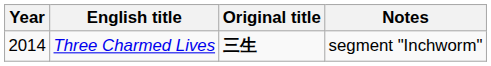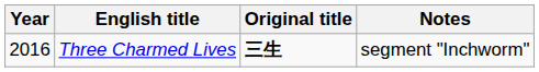 <table class="wikitable sortable">
 <tr>
 <th>Year</th>
 <th>English title</th>
 <th>Original title</th>
 <th class="unsortable">Notes</th>
 </tr>
 <tr>
-<td>2014</td>
+<td>2016</td>
 <td><em><a href='#'>Three Charmed Lives</a></em></td>
 <td><strong>三生</strong></td>
 <td>segment "Inchworm"</td>
 </tr>
 </table>
